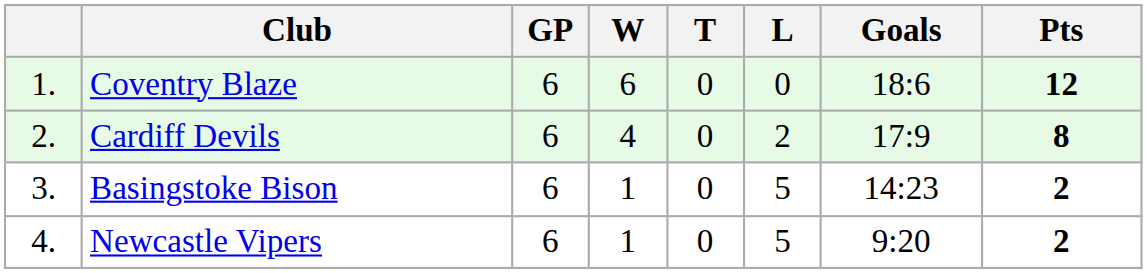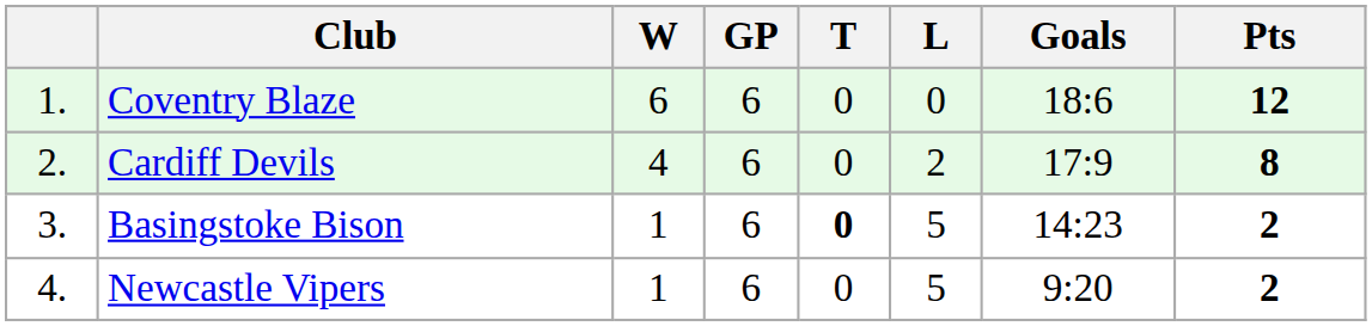 <table class="wikitable">
 <tr>
 <th width="30"></th>
 <th width="200">Club</th>
+<th width="30">W</th>
 <th width="30">GP</th>
-<th width="30">W</th>
 <th width="30">T</th>
 <th width="30">L</th>
 <th width="70">Goals</th>
 <th width="70">Pts</th>
 </tr>
 <tr bgcolor="#e6fae6" align="center">
 <td>1.</td>
 <td align="left"><a href='#'>Coventry Blaze</a></td>
 <td>6</td>
 <td>6</td>
 <td>0</td>
 <td>0</td>
 <td>18:6</td>
 <td><strong>12</strong></td>
 </tr>
 <tr bgcolor="#e6fae6" align="center">
 <td>2.</td>
 <td align="left"><a href='#'>Cardiff Devils</a></td>
+<td>4</td>
 <td>6</td>
-<td>4</td>
 <td>0</td>
 <td>2</td>
 <td>17:9</td>
 <td><strong>8</strong></td>
 </tr>
 <tr bgcolor="#FFFFFF" align="center">
 <td>3.</td>
 <td align="left"><a href='#'>Basingstoke Bison</a></td>
+<td>1</td>
 <td>6</td>
-<td>1</td>
-<td>0</td>
+<td><strong>0</strong></td>
 <td>5</td>
 <td>14:23</td>
 <td><strong>2</strong></td>
 </tr>
 <tr bgcolor="#FFFFFF" align="center">
 <td>4.</td>
 <td align="left"><a href='#'>Newcastle Vipers</a></td>
+<td>1</td>
 <td>6</td>
-<td>1</td>
 <td>0</td>
 <td>5</td>
 <td>9:20</td>
 <td><strong>2</strong></td>
 </tr>
 </table>
